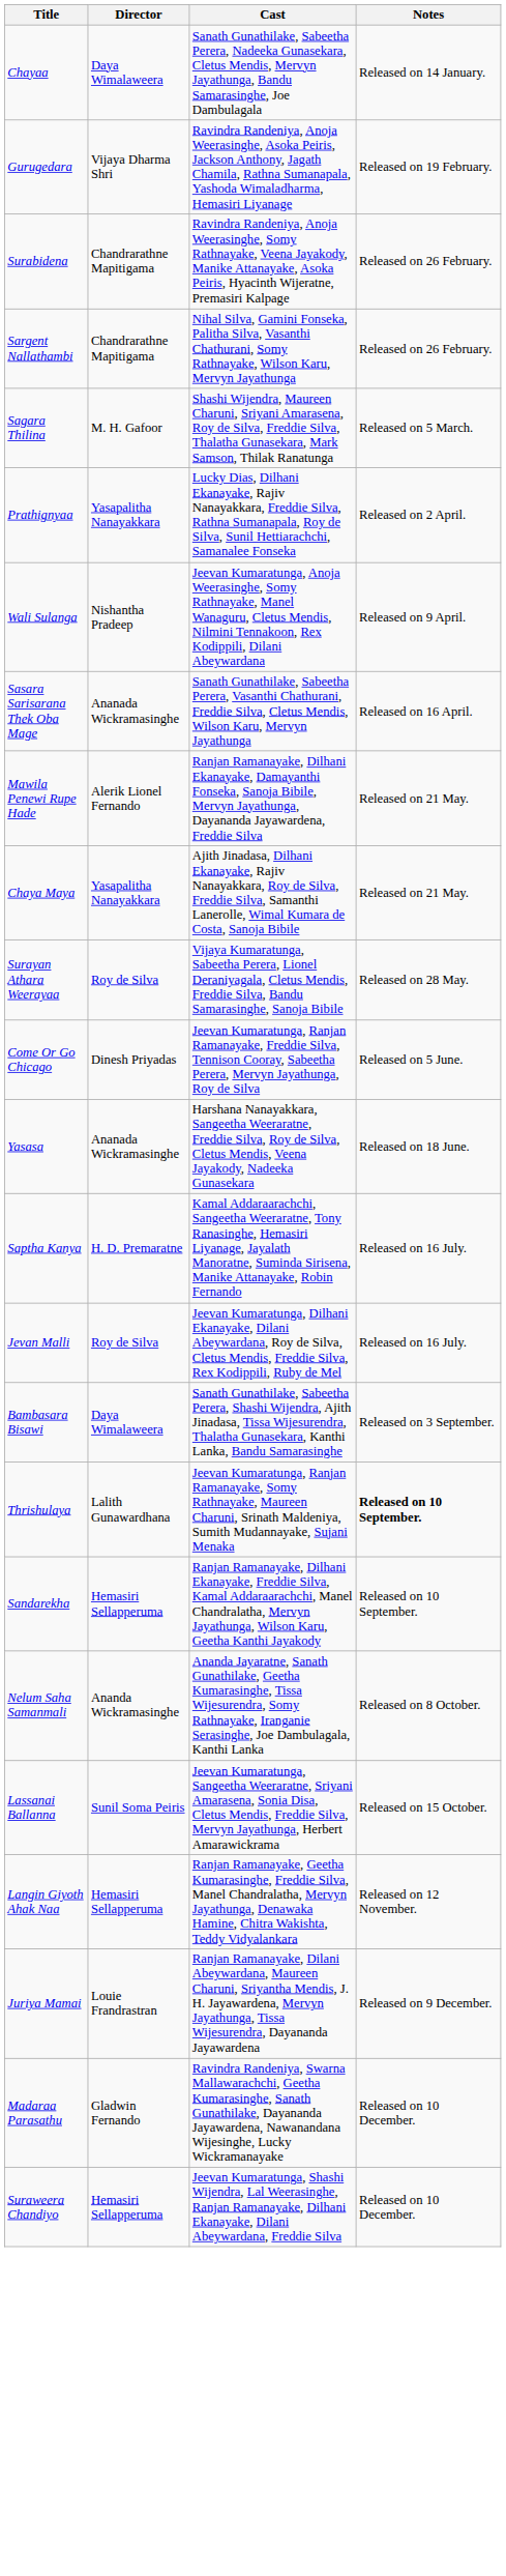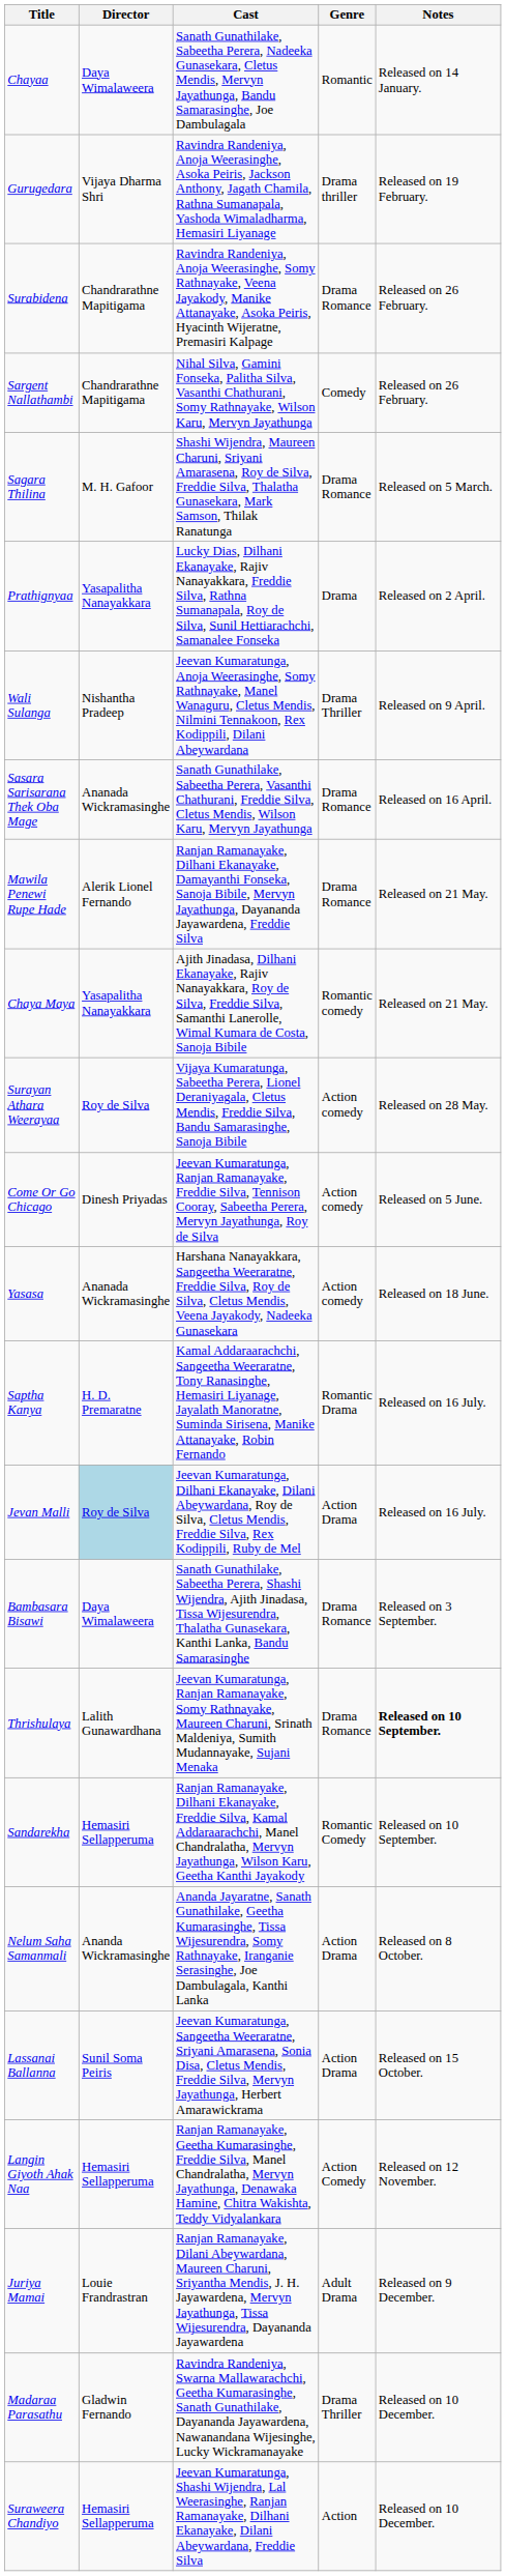 <table class="wikitable">
 <tr>
 <th width=15%>Title</th>
 <th width=12%>Director</th>
 <th width=30%>Cast</th>
+<th width=8%>Genre</th>
 <th width=26%>Notes</th>
 </tr>
 <tr>
 <td><em><a href='#'>Chayaa</a></em></td>
 <td><a href='#'>Daya Wimalaweera</a></td>
 <td><a href='#'>Sanath Gunathilake</a>, <a href='#'>Sabeetha Perera</a>, <a href='#'>Nadeeka Gunasekara</a>, <a href='#'>Cletus Mendis</a>, <a href='#'>Mervyn Jayathunga</a>, <a href='#'>Bandu Samarasinghe</a>, Joe Dambulagala</td>
+<td>Romantic</td>
 <td>Released on 14 January.</td>
 </tr>
 <tr>
 <td><em><a href='#'>Gurugedara</a></em></td>
 <td>Vijaya Dharma Shri</td>
 <td><a href='#'>Ravindra Randeniya</a>, <a href='#'>Anoja Weerasinghe</a>, <a href='#'>Asoka Peiris</a>, <a href='#'>Jackson Anthony</a>, <a href='#'>Jagath Chamila</a>, <a href='#'>Rathna Sumanapala</a>, <a href='#'>Yashoda Wimaladharma</a>, <a href='#'>Hemasiri Liyanage</a></td>
+<td>Drama thriller</td>
 <td>Released on 19 February.</td>
 </tr>
 <tr>
 <td><em><a href='#'>Surabidena</a></em></td>
 <td>Chandrarathne Mapitigama</td>
 <td><a href='#'>Ravindra Randeniya</a>, <a href='#'>Anoja Weerasinghe</a>, <a href='#'>Somy Rathnayake</a>, <a href='#'>Veena Jayakody</a>, <a href='#'>Manike Attanayake</a>, <a href='#'>Asoka Peiris</a>, Hyacinth Wijeratne, Premasiri Kalpage</td>
+<td>Drama Romance</td>
 <td>Released on 26 February.</td>
 </tr>
 <tr>
 <td><em><a href='#'>Sargent Nallathambi</a></em></td>
 <td>Chandrarathne Mapitigama</td>
 <td><a href='#'>Nihal Silva</a>, <a href='#'>Gamini Fonseka</a>, <a href='#'>Palitha Silva</a>, <a href='#'>Vasanthi Chathurani</a>, <a href='#'>Somy Rathnayake</a>, <a href='#'>Wilson Karu</a>, <a href='#'>Mervyn Jayathunga</a></td>
+<td>Comedy</td>
 <td>Released on 26 February.</td>
 </tr>
 <tr>
 <td><em><a href='#'>Sagara Thilina</a></em></td>
 <td>M. H. Gafoor</td>
 <td><a href='#'>Shashi Wijendra</a>, <a href='#'>Maureen Charuni</a>, <a href='#'>Sriyani Amarasena</a>, <a href='#'>Roy de Silva</a>, <a href='#'>Freddie Silva</a>, <a href='#'>Thalatha Gunasekara</a>, <a href='#'>Mark Samson</a>, Thilak Ranatunga</td>
+<td>Drama Romance</td>
 <td>Released on 5 March.</td>
 </tr>
 <tr>
 <td><em><a href='#'>Prathignyaa</a></em></td>
 <td><a href='#'>Yasapalitha Nanayakkara</a></td>
 <td><a href='#'>Lucky Dias</a>, <a href='#'>Dilhani Ekanayake</a>, Rajiv Nanayakkara, <a href='#'>Freddie Silva</a>, <a href='#'>Rathna Sumanapala</a>, <a href='#'>Roy de Silva</a>, <a href='#'>Sunil Hettiarachchi</a>, <a href='#'>Samanalee Fonseka</a></td>
+<td>Drama</td>
 <td>Released on 2 April.</td>
 </tr>
 <tr>
 <td><em><a href='#'>Wali Sulanga</a></em></td>
 <td>Nishantha Pradeep</td>
 <td><a href='#'>Jeevan Kumaratunga</a>, <a href='#'>Anoja Weerasinghe</a>, <a href='#'>Somy Rathnayake</a>, <a href='#'>Manel Wanaguru</a>, <a href='#'>Cletus Mendis</a>, <a href='#'>Nilmini Tennakoon</a>, <a href='#'>Rex Kodippili</a>, <a href='#'>Dilani Abeywardana</a></td>
+<td>Drama Thriller</td>
 <td>Released on 9 April.</td>
 </tr>
 <tr>
 <td><em><a href='#'>Sasara Sarisarana Thek Oba Mage</a></em></td>
 <td>Ananada Wickramasinghe</td>
 <td><a href='#'>Sanath Gunathilake</a>, <a href='#'>Sabeetha Perera</a>, <a href='#'>Vasanthi Chathurani</a>, <a href='#'>Freddie Silva</a>, <a href='#'>Cletus Mendis</a>, <a href='#'>Wilson Karu</a>, <a href='#'>Mervyn Jayathunga</a></td>
+<td>Drama Romance</td>
 <td>Released on 16 April.</td>
 </tr>
 <tr>
 <td><em><a href='#'>Mawila Penewi Rupe Hade</a></em></td>
 <td>Alerik Lionel Fernando</td>
 <td><a href='#'>Ranjan Ramanayake</a>, <a href='#'>Dilhani Ekanayake</a>, <a href='#'>Damayanthi Fonseka</a>, <a href='#'>Sanoja Bibile</a>, <a href='#'>Mervyn Jayathunga</a>, Dayananda Jayawardena, <a href='#'>Freddie Silva</a></td>
+<td>Drama Romance</td>
 <td>Released on 21 May.</td>
 </tr>
 <tr>
 <td><em><a href='#'>Chaya Maya</a></em></td>
 <td><a href='#'>Yasapalitha Nanayakkara</a></td>
 <td>Ajith Jinadasa, <a href='#'>Dilhani Ekanayake</a>, Rajiv Nanayakkara, <a href='#'>Roy de Silva</a>, <a href='#'>Freddie Silva</a>, Samanthi Lanerolle, <a href='#'>Wimal Kumara de Costa</a>, <a href='#'>Sanoja Bibile</a></td>
+<td>Romantic comedy</td>
 <td>Released on 21 May.</td>
 </tr>
 <tr>
 <td><em><a href='#'>Surayan Athara Weerayaa</a></em></td>
 <td><a href='#'>Roy de Silva</a></td>
 <td><a href='#'>Vijaya Kumaratunga</a>, <a href='#'>Sabeetha Perera</a>, <a href='#'>Lionel Deraniyagala</a>, <a href='#'>Cletus Mendis</a>, <a href='#'>Freddie Silva</a>, <a href='#'>Bandu Samarasinghe</a>, <a href='#'>Sanoja Bibile</a></td>
+<td>Action comedy</td>
 <td>Released on 28 May.</td>
 </tr>
 <tr>
 <td><em><a href='#'>Come Or Go Chicago</a></em></td>
 <td>Dinesh Priyadas</td>
 <td><a href='#'>Jeevan Kumaratunga</a>, <a href='#'>Ranjan Ramanayake</a>, <a href='#'>Freddie Silva</a>, <a href='#'>Tennison Cooray</a>, <a href='#'>Sabeetha Perera</a>, <a href='#'>Mervyn Jayathunga</a>, <a href='#'>Roy de Silva</a></td>
+<td>Action comedy</td>
 <td>Released on 5 June.</td>
 </tr>
 <tr>
 <td><em><a href='#'>Yasasa</a></em></td>
 <td>Ananada Wickramasinghe</td>
 <td>Harshana Nanayakkara, <a href='#'>Sangeetha Weeraratne</a>, <a href='#'>Freddie Silva</a>, <a href='#'>Roy de Silva</a>, <a href='#'>Cletus Mendis</a>, <a href='#'>Veena Jayakody</a>, <a href='#'>Nadeeka Gunasekara</a></td>
+<td>Action comedy</td>
 <td>Released on 18 June.</td>
 </tr>
 <tr>
 <td><em><a href='#'>Saptha Kanya</a></em></td>
 <td><a href='#'>H. D. Premaratne</a></td>
 <td><a href='#'>Kamal Addaraarachchi</a>, <a href='#'>Sangeetha Weeraratne</a>, <a href='#'>Tony Ranasinghe</a>, <a href='#'>Hemasiri Liyanage</a>, <a href='#'>Jayalath Manoratne</a>, <a href='#'>Suminda Sirisena</a>, <a href='#'>Manike Attanayake</a>, <a href='#'>Robin Fernando</a></td>
+<td>Romantic Drama</td>
 <td>Released on 16 July.</td>
 </tr>
 <tr>
 <td><em><a href='#'>Jevan Malli</a></em></td>
-<td><a href='#'>Roy de Silva</a></td>
+<td style="background: lightblue;"><a href='#'>Roy de Silva</a></td>
 <td><a href='#'>Jeevan Kumaratunga</a>, <a href='#'>Dilhani Ekanayake</a>, <a href='#'>Dilani Abeywardana</a>, Roy de Silva, <a href='#'>Cletus Mendis</a>, <a href='#'>Freddie Silva</a>, <a href='#'>Rex Kodippili</a>, <a href='#'>Ruby de Mel</a></td>
+<td>Action Drama</td>
 <td>Released on 16 July.</td>
 </tr>
 <tr>
 <td><em><a href='#'>Bambasara Bisawi</a></em></td>
 <td><a href='#'>Daya Wimalaweera</a></td>
 <td><a href='#'>Sanath Gunathilake</a>, <a href='#'>Sabeetha Perera</a>, <a href='#'>Shashi Wijendra</a>, Ajith Jinadasa, <a href='#'>Tissa Wijesurendra</a>, <a href='#'>Thalatha Gunasekara</a>, Kanthi Lanka, <a href='#'>Bandu Samarasinghe</a></td>
+<td>Drama Romance</td>
 <td>Released on 3 September.</td>
 </tr>
 <tr>
 <td><em><a href='#'>Thrishulaya</a></em></td>
 <td>Lalith Gunawardhana</td>
 <td><a href='#'>Jeevan Kumaratunga</a>, <a href='#'>Ranjan Ramanayake</a>, <a href='#'>Somy Rathnayake</a>, <a href='#'>Maureen Charuni</a>, Srinath Maldeniya, Sumith Mudannayake, <a href='#'>Sujani Menaka</a></td>
+<td>Drama Romance</td>
 <td><strong>Released on 10 September.</strong></td>
 </tr>
 <tr>
 <td><em><a href='#'>Sandarekha</a></em></td>
 <td><a href='#'>Hemasiri Sellapperuma</a></td>
 <td><a href='#'>Ranjan Ramanayake</a>, <a href='#'>Dilhani Ekanayake</a>, <a href='#'>Freddie Silva</a>, <a href='#'>Kamal Addaraarachchi</a>, Manel Chandralatha, <a href='#'>Mervyn Jayathunga</a>, <a href='#'>Wilson Karu</a>, <a href='#'>Geetha Kanthi Jayakody</a></td>
+<td>Romantic Comedy</td>
 <td>Released on 10 September.</td>
 </tr>
 <tr>
 <td><em><a href='#'>Nelum Saha Samanmali</a></em></td>
 <td>Ananda Wickramasinghe</td>
 <td><a href='#'>Ananda Jayaratne</a>, <a href='#'>Sanath Gunathilake</a>, <a href='#'>Geetha Kumarasinghe</a>, <a href='#'>Tissa Wijesurendra</a>, <a href='#'>Somy Rathnayake</a>, <a href='#'>Iranganie Serasinghe</a>, Joe Dambulagala, Kanthi Lanka</td>
+<td>Action Drama</td>
 <td>Released on 8 October.</td>
 </tr>
 <tr>
 <td><em><a href='#'>Lassanai Ballanna</a></em></td>
 <td><a href='#'>Sunil Soma Peiris</a></td>
 <td><a href='#'>Jeevan Kumaratunga</a>, <a href='#'>Sangeetha Weeraratne</a>, <a href='#'>Sriyani Amarasena</a>, <a href='#'>Sonia Disa</a>, <a href='#'>Cletus Mendis</a>, <a href='#'>Freddie Silva</a>, <a href='#'>Mervyn Jayathunga</a>, Herbert Amarawickrama</td>
+<td>Action Drama</td>
 <td>Released on 15 October.</td>
 </tr>
 <tr>
 <td><em><a href='#'>Langin Giyoth Ahak Naa</a></em></td>
 <td><a href='#'>Hemasiri Sellapperuma</a></td>
 <td><a href='#'>Ranjan Ramanayake</a>, <a href='#'>Geetha Kumarasinghe</a>, <a href='#'>Freddie Silva</a>, Manel Chandralatha, <a href='#'>Mervyn Jayathunga</a>, <a href='#'>Denawaka Hamine</a>, <a href='#'>Chitra Wakishta</a>, <a href='#'>Teddy Vidyalankara</a></td>
+<td>Action Comedy</td>
 <td>Released on 12 November.</td>
 </tr>
 <tr>
 <td><em><a href='#'>Juriya Mamai</a></em></td>
 <td>Louie Frandrastran</td>
 <td><a href='#'>Ranjan Ramanayake</a>, <a href='#'>Dilani Abeywardana</a>, <a href='#'>Maureen Charuni</a>, <a href='#'>Sriyantha Mendis</a>, J. H. Jayawardena, <a href='#'>Mervyn Jayathunga</a>, <a href='#'>Tissa Wijesurendra</a>, Dayananda Jayawardena</td>
+<td>Adult Drama</td>
 <td>Released on 9 December.</td>
 </tr>
 <tr>
 <td><em><a href='#'>Madaraa Parasathu</a></em></td>
 <td>Gladwin Fernando</td>
 <td><a href='#'>Ravindra Randeniya</a>, <a href='#'>Swarna Mallawarachchi</a>, <a href='#'>Geetha Kumarasinghe</a>, <a href='#'>Sanath Gunathilake</a>, Dayananda Jayawardena, Nawanandana Wijesinghe, Lucky Wickramanayake</td>
+<td>Drama Thriller</td>
 <td>Released on 10 December.</td>
 </tr>
 <tr>
 <td><em><a href='#'>Suraweera Chandiyo</a></em></td>
 <td><a href='#'>Hemasiri Sellapperuma</a></td>
 <td><a href='#'>Jeevan Kumaratunga</a>, <a href='#'>Shashi Wijendra</a>, <a href='#'>Lal Weerasinghe</a>, <a href='#'>Ranjan Ramanayake</a>, <a href='#'>Dilhani Ekanayake</a>, <a href='#'>Dilani Abeywardana</a>, <a href='#'>Freddie Silva</a></td>
+<td>Action</td>
 <td>Released on 10 December.</td>
 </tr>
 </table>
